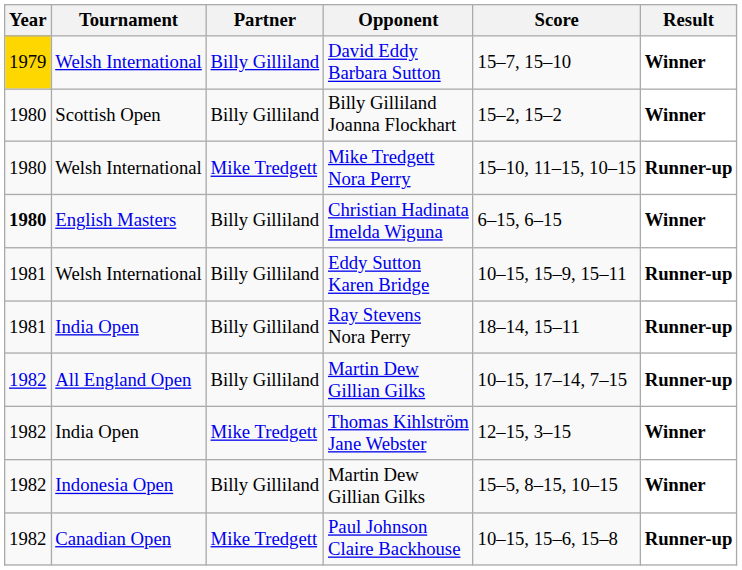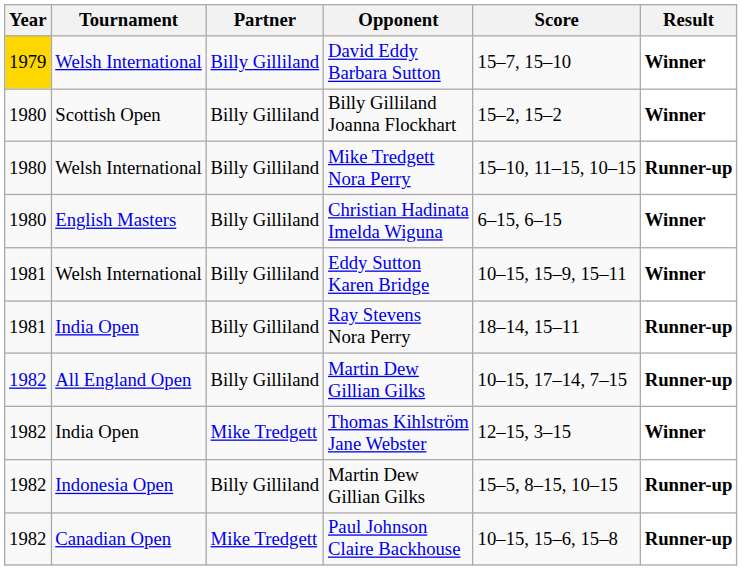 <table class="sortable wikitable" style="font-size: 90%;">
 <tr>
 <th>Year</th>
 <th>Tournament</th>
 <th>Partner</th>
 <th>Opponent</th>
 <th>Score</th>
 <th>Result</th>
 </tr>
 <tr>
 <td align="center" style="background: gold;">1979</td>
 <td align="left"><a href='#'>Welsh International</a></td>
 <td align="left"> <a href='#'>Billy Gilliland</a></td>
 <td align="left"> <a href='#'>David Eddy</a><br> <a href='#'>Barbara Sutton</a></td>
 <td align="left">15–7, 15–10</td>
 <td style="text-align:left; background:white"> <strong>Winner</strong></td>
 </tr>
 <tr>
 <td align="center">1980</td>
 <td align="left">Scottish Open</td>
 <td align="left"> Billy Gilliland</td>
 <td align="left"> Billy Gilliland<br> Joanna Flockhart</td>
 <td align="left">15–2, 15–2</td>
 <td style="text-align:left; background: white"> <strong>Winner</strong></td>
 </tr>
 <tr>
 <td align="center">1980</td>
 <td align="left">Welsh International</td>
-<td align="left"> <a href='#'>Mike Tredgett</a></td>
+<td align="left"> Billy Gilliland</td>
 <td align="left"> <a href='#'>Mike Tredgett</a><br> <a href='#'>Nora Perry</a></td>
 <td align="left">15–10, 11–15, 10–15</td>
 <td style="text-align:left; background:white"> <strong>Runner-up</strong></td>
 </tr>
 <tr>
-<td align="center"><strong>1980</strong></td>
+<td align="center">1980</td>
 <td align="left"><a href='#'>English Masters</a></td>
 <td align="left"> Billy Gilliland</td>
 <td align="left"> <a href='#'>Christian Hadinata</a> <br>  <a href='#'>Imelda Wiguna</a></td>
 <td align="left">6–15, 6–15</td>
 <td style="text-align:left; background:white"> <strong>Winner</strong></td>
 </tr>
 <tr>
 <td align="center">1981</td>
 <td align="left">Welsh International</td>
 <td align="left"> Billy Gilliland</td>
 <td align="left"> <a href='#'>Eddy Sutton</a><br> <a href='#'>Karen Bridge</a></td>
 <td align="left">10–15, 15–9, 15–11</td>
-<td style="text-align:left; background:white"> <strong>Runner-up</strong></td>
+<td style="text-align:left; background:white"> <strong>Winner</strong></td>
 </tr>
 <tr>
 <td align="center">1981</td>
 <td align="left"><a href='#'>India Open</a></td>
 <td align="left"> Billy Gilliland</td>
 <td align="left"> <a href='#'>Ray Stevens</a><br> Nora Perry</td>
 <td align="left">18–14, 15–11</td>
 <td style="text-align:left; background:white"> <strong>Runner-up</strong></td>
 </tr>
 <tr>
 <td align="center"><a href='#'>1982</a></td>
 <td align="left"><a href='#'>All England Open</a></td>
 <td align="left"> Billy Gilliland</td>
 <td align="left"> <a href='#'>Martin Dew</a><br> <a href='#'>Gillian Gilks</a></td>
 <td align="left">10–15, 17–14, 7–15</td>
 <td style="text-align:left; background:white"> <strong>Runner-up</strong></td>
 </tr>
 <tr>
 <td align="center">1982</td>
 <td align="left">India Open</td>
 <td align="left"> <a href='#'>Mike Tredgett</a></td>
 <td align="left"> <a href='#'>Thomas Kihlström</a><br> <a href='#'>Jane Webster</a></td>
 <td align="left">12–15, 3–15</td>
 <td style="text-align:left; background:white"> <strong>Winner</strong></td>
 </tr>
 <tr>
 <td align="center">1982</td>
 <td align="left"><a href='#'>Indonesia Open</a></td>
 <td align="left"> Billy Gilliland</td>
 <td align="left"> Martin Dew<br> Gillian Gilks</td>
 <td align="left">15–5, 8–15, 10–15</td>
-<td style="text-align:left; background:white"> <strong>Winner</strong></td>
+<td style="text-align:left; background:white"> <strong>Runner-up</strong></td>
 </tr>
 <tr>
 <td align="center">1982</td>
 <td align="left"><a href='#'>Canadian Open</a></td>
 <td align="left"> <a href='#'>Mike Tredgett</a></td>
 <td align="left"> <a href='#'>Paul Johnson</a><br> <a href='#'>Claire Backhouse</a></td>
 <td align="left">10–15, 15–6, 15–8</td>
 <td style="text-align:left; background:white"> <strong>Runner-up</strong></td>
 </tr>
 </table>
